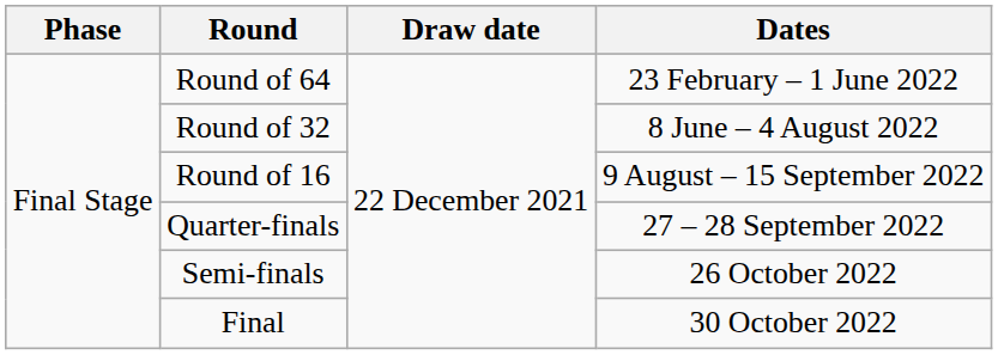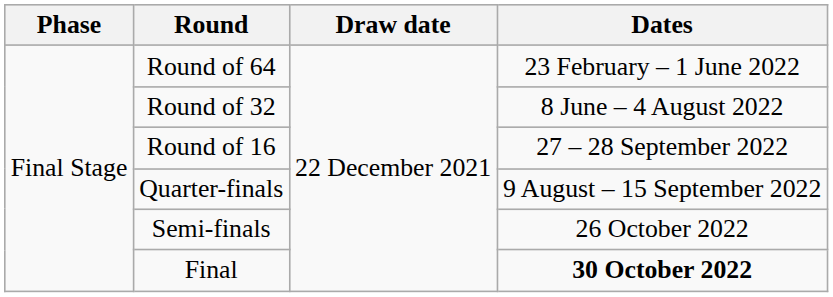 <table class="wikitable" style="text-align:center">
 <tr>
 <th>Phase</th>
 <th>Round</th>
 <th>Draw date</th>
 <th>Dates</th>
 </tr>
 <tr>
 <td rowspan=6>Final Stage</td>
 <td>Round of 64</td>
 <td rowspan=6>22 December 2021</td>
 <td>23 February – 1 June 2022</td>
 </tr>
 <tr>
 <td>Round of 32</td>
 <td>8 June – 4 August 2022</td>
 </tr>
 <tr>
 <td>Round of 16</td>
-<td>9 August – 15 September 2022</td>
+<td>27 – 28 September 2022</td>
 </tr>
 <tr>
 <td>Quarter-finals</td>
-<td>27 – 28 September 2022</td>
+<td>9 August – 15 September 2022</td>
 </tr>
 <tr>
 <td>Semi-finals</td>
 <td>26 October 2022</td>
 </tr>
 <tr>
 <td>Final</td>
-<td>30 October 2022</td>
+<td><strong>30 October 2022</strong></td>
 </tr>
 </table>
